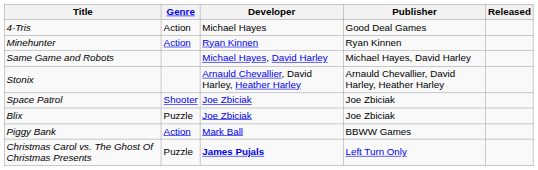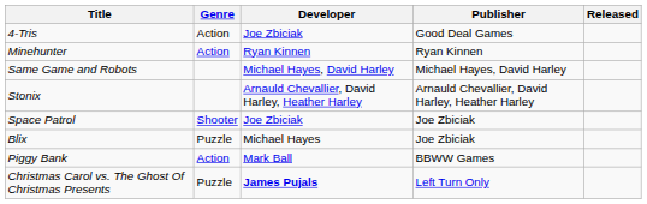 <table class="wikitable sortable plainrowheaders" style="text-align:left;">
 <tr>
 <th>Title</th>
 <th><a href='#'>Genre</a></th>
 <th>Developer</th>
 <th>Publisher</th>
 <th>Released</th>
 </tr>
 <tr>
 <td scope="row"><em>4-Tris</em></td>
 <td>Action</td>
-<td>Michael Hayes</td>
+<td><a href='#'>Joe Zbiciak</a></td>
 <td>Good Deal Games</td>
 <td></td>
 </tr>
 <tr>
 <td scope="row"><em>Minehunter</em></td>
 <td><a href='#'>Action</a></td>
 <td><a href='#'>Ryan Kinnen</a></td>
 <td>Ryan Kinnen</td>
 <td></td>
 </tr>
 <tr>
 <td scope="row"><em>Same Game and Robots</em></td>
 <td></td>
 <td><a href='#'>Michael Hayes</a>, <a href='#'>David Harley</a></td>
 <td>Michael Hayes, David Harley</td>
 <td></td>
 </tr>
 <tr>
 <td scope="row"><em>Stonix</em></td>
 <td></td>
 <td><a href='#'>Arnauld Chevallier</a>, David Harley, <a href='#'>Heather Harley</a></td>
 <td>Arnauld Chevallier, David Harley, Heather Harley</td>
 <td></td>
 </tr>
 <tr>
 <td scope="row"><em>Space Patrol</em></td>
 <td><a href='#'>Shooter</a></td>
 <td><a href='#'>Joe Zbiciak</a></td>
 <td>Joe Zbiciak</td>
 <td></td>
 </tr>
 <tr>
 <td scope="row"><em>Blix</em></td>
 <td>Puzzle</td>
-<td><a href='#'>Joe Zbiciak</a></td>
+<td>Michael Hayes</td>
 <td>Joe Zbiciak</td>
 <td></td>
 </tr>
 <tr>
 <td scope="row"><em>Piggy Bank</em></td>
 <td><a href='#'>Action</a></td>
 <td><a href='#'>Mark Ball</a></td>
 <td>BBWW Games</td>
 <td></td>
 </tr>
 <tr>
 <td scope="row"><em>Christmas Carol vs. The Ghost Of Christmas Presents</em></td>
 <td>Puzzle</td>
 <td><strong><a href='#'>James Pujals</a></strong></td>
 <td><a href='#'>Left Turn Only</a></td>
 <td></td>
 </tr>
 </table>
